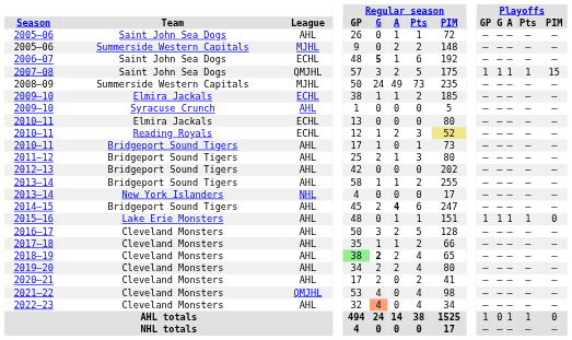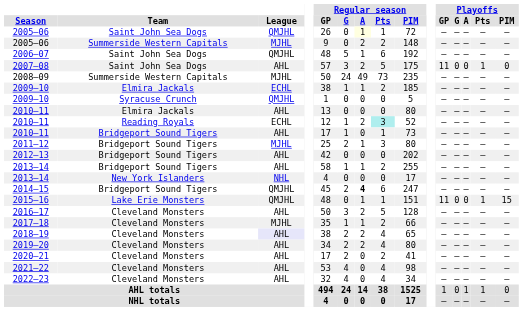 <table border="0" cellpadding="1" cellspacing="0" style="text-align:center; width:60em;">
 <tr bgcolor="#e0e0e0">
 <th colspan="3" bgcolor="#ffffff"> </th>
 <th rowspan="99" bgcolor="#ffffff"> </th>
 <th colspan="5"><a href='#'>Regular season</a></th>
 <th rowspan="99" bgcolor="#ffffff"> </th>
 <th colspan="5"><a href='#'>Playoffs</a></th>
 </tr>
 <tr bgcolor="#e0e0e0">
 <th><a href='#'>Season</a></th>
 <th>Team</th>
 <th>League</th>
 <th>GP</th>
 <th><a href='#'>G</a></th>
 <th><a href='#'>A</a></th>
 <th><a href='#'>Pts</a></th>
 <th><a href='#'>PIM</a></th>
 <th>GP</th>
 <th>G</th>
 <th>A</th>
 <th>Pts</th>
 <th>PIM</th>
 </tr>
 <tr>
 <td><a href='#'>2005–06</a></td>
 <td><a href='#'>Saint John Sea Dogs</a></td>
-<td>AHL</td>
+<td><a href='#'>QMJHL</a></td>
 <td>26</td>
 <td>0</td>
-<td>1</td>
+<td style="background: lightyellow;">1</td>
 <td>1</td>
 <td>72</td>
 <td>—</td>
 <td>—</td>
 <td>—</td>
 <td>—</td>
 <td>—</td>
 </tr>
 <tr bgcolor="#f0f0f0">
 <td>2005–06</td>
 <td><a href='#'>Summerside Western Capitals</a></td>
 <td><a href='#'>MJHL</a></td>
 <td>9</td>
 <td>0</td>
 <td>2</td>
 <td>2</td>
 <td>148</td>
 <td>—</td>
 <td>—</td>
 <td>—</td>
 <td>—</td>
 <td>—</td>
 </tr>
 <tr>
 <td><a href='#'>2006–07</a></td>
 <td>Saint John Sea Dogs</td>
-<td>ECHL</td>
+<td>QMJHL</td>
 <td>48</td>
-<td><strong>5</strong></td>
+<td>5</td>
 <td>1</td>
 <td>6</td>
 <td>192</td>
 <td>—</td>
 <td>—</td>
 <td>—</td>
 <td>—</td>
 <td>—</td>
 </tr>
 <tr bgcolor="#f0f0f0">
 <td><a href='#'>2007–08</a></td>
 <td>Saint John Sea Dogs</td>
-<td>QMJHL</td>
+<td>AHL</td>
 <td>57</td>
 <td>3</td>
 <td>2</td>
 <td>5</td>
 <td>175</td>
+<td>11</td>
+<td>0</td>
+<td>0</td>
 <td>1</td>
-<td>1</td>
-<td>1</td>
-<td>1</td>
-<td>15</td>
+<td>0</td>
 </tr>
 <tr>
 <td>2008–09</td>
 <td>Summerside Western Capitals</td>
 <td>MJHL</td>
 <td>50</td>
 <td>24</td>
 <td>49</td>
 <td>73</td>
 <td>235</td>
 <td>—</td>
 <td>—</td>
 <td>—</td>
 <td>—</td>
 <td>—</td>
 </tr>
 <tr bgcolor="#f0f0f0">
 <td><a href='#'>2009–10</a></td>
 <td><a href='#'>Elmira Jackals</a></td>
 <td><a href='#'>ECHL</a></td>
 <td>38</td>
 <td>1</td>
 <td>1</td>
 <td>2</td>
 <td>185</td>
 <td>—</td>
 <td>—</td>
 <td>—</td>
 <td>—</td>
 <td>—</td>
 </tr>
 <tr>
 <td><a href='#'>2009–10</a></td>
 <td><a href='#'>Syracuse Crunch</a></td>
-<td><a href='#'>AHL</a></td>
+<td><a href='#'>QMJHL</a></td>
 <td>1</td>
 <td>0</td>
 <td>0</td>
 <td>0</td>
 <td>5</td>
 <td>—</td>
 <td>—</td>
 <td>—</td>
 <td>—</td>
 <td>—</td>
 </tr>
 <tr bgcolor="#f0f0f0">
 <td><a href='#'>2010–11</a></td>
 <td>Elmira Jackals</td>
-<td>ECHL</td>
+<td>AHL</td>
 <td>13</td>
 <td>0</td>
 <td>0</td>
 <td>0</td>
 <td>80</td>
 <td>—</td>
 <td>—</td>
 <td>—</td>
 <td>—</td>
 <td>—</td>
 </tr>
 <tr>
 <td><a href='#'>2010–11</a></td>
 <td><a href='#'>Reading Royals</a></td>
 <td>ECHL</td>
 <td>12</td>
 <td>1</td>
 <td>2</td>
-<td>3</td>
-<td style="background: khaki;">52</td>
+<td style="background: paleturquoise;">3</td>
+<td>52</td>
 <td>—</td>
 <td>—</td>
 <td>—</td>
 <td>—</td>
 <td>—</td>
 </tr>
 <tr bgcolor="#f0f0f0">
 <td><a href='#'>2010–11</a></td>
 <td><a href='#'>Bridgeport Sound Tigers</a></td>
 <td>AHL</td>
 <td>17</td>
 <td>1</td>
 <td>0</td>
 <td>1</td>
 <td>73</td>
 <td>—</td>
 <td>—</td>
 <td>—</td>
 <td>—</td>
 <td>—</td>
 </tr>
 <tr>
 <td><a href='#'>2011–12</a></td>
 <td>Bridgeport Sound Tigers</td>
-<td>AHL</td>
+<td><a href='#'>MJHL</a></td>
 <td>25</td>
 <td>2</td>
 <td>1</td>
 <td>3</td>
 <td>80</td>
 <td>—</td>
 <td>—</td>
 <td>—</td>
 <td>—</td>
 <td>—</td>
 </tr>
 <tr bgcolor="#f0f0f0">
 <td><a href='#'>2012–13</a></td>
 <td>Bridgeport Sound Tigers</td>
 <td>AHL</td>
 <td>42</td>
 <td>0</td>
 <td>0</td>
 <td>0</td>
 <td>202</td>
 <td>—</td>
 <td>—</td>
 <td>—</td>
 <td>—</td>
 <td>—</td>
 </tr>
 <tr>
 <td><a href='#'>2013–14</a></td>
 <td>Bridgeport Sound Tigers</td>
 <td>AHL</td>
 <td>58</td>
 <td>1</td>
 <td>1</td>
 <td>2</td>
 <td>255</td>
 <td>—</td>
 <td>—</td>
 <td>—</td>
 <td>—</td>
 <td>—</td>
 </tr>
 <tr bgcolor="#f0f0f0">
 <td><a href='#'>2013–14</a></td>
 <td><a href='#'>New York Islanders</a></td>
 <td><a href='#'>NHL</a></td>
 <td>4</td>
 <td>0</td>
 <td>0</td>
 <td>0</td>
 <td>17</td>
 <td>—</td>
 <td>—</td>
 <td>—</td>
 <td>—</td>
 <td>—</td>
 </tr>
 <tr>
 <td><a href='#'>2014–15</a></td>
 <td>Bridgeport Sound Tigers</td>
-<td>AHL</td>
+<td>QMJHL</td>
 <td>45</td>
 <td>2</td>
 <td><strong>4</strong></td>
 <td>6</td>
 <td>247</td>
 <td>—</td>
 <td>—</td>
 <td>—</td>
 <td>—</td>
 <td>—</td>
 </tr>
 <tr bgcolor="#f0f0f0">
 <td><a href='#'>2015–16</a></td>
 <td><a href='#'>Lake Erie Monsters</a></td>
-<td>AHL</td>
+<td>QMJHL</td>
 <td>48</td>
 <td>0</td>
 <td>1</td>
 <td>1</td>
 <td>151</td>
+<td>11</td>
+<td>0</td>
+<td>0</td>
 <td>1</td>
-<td>1</td>
-<td>1</td>
-<td>1</td>
-<td>0</td>
+<td>15</td>
 </tr>
 <tr>
 <td><a href='#'>2016–17</a></td>
 <td>Cleveland Monsters</td>
 <td>AHL</td>
 <td>50</td>
 <td>3</td>
 <td>2</td>
 <td>5</td>
 <td>128</td>
 <td>—</td>
 <td>—</td>
 <td>—</td>
 <td>—</td>
 <td>—</td>
 </tr>
 <tr bgcolor="#f0f0f0">
 <td><a href='#'>2017–18</a></td>
 <td>Cleveland Monsters</td>
-<td>AHL</td>
+<td>MJHL</td>
 <td>35</td>
 <td>1</td>
 <td>1</td>
 <td>2</td>
 <td>66</td>
 <td>—</td>
 <td>—</td>
 <td>—</td>
 <td>—</td>
 <td>—</td>
 </tr>
 <tr>
 <td><a href='#'>2018–19</a></td>
 <td>Cleveland Monsters</td>
-<td>AHL</td>
-<td style="background: lightgreen;">38</td>
-<td><strong>2</strong></td>
+<td style="background: lavender;">AHL</td>
+<td>38</td>
+<td>2</td>
 <td>2</td>
 <td>4</td>
 <td>65</td>
 <td>—</td>
 <td>—</td>
 <td>—</td>
 <td>—</td>
 <td>—</td>
 </tr>
 <tr bgcolor="#f0f0f0">
 <td><a href='#'>2019–20</a></td>
 <td>Cleveland Monsters</td>
 <td>AHL</td>
 <td>34</td>
 <td>2</td>
 <td>2</td>
 <td>4</td>
 <td>80</td>
 <td>—</td>
 <td>—</td>
 <td>—</td>
 <td>—</td>
 <td>—</td>
 </tr>
 <tr>
 <td><a href='#'>2020–21</a></td>
 <td>Cleveland Monsters</td>
 <td>AHL</td>
 <td>17</td>
 <td>2</td>
 <td>0</td>
 <td>2</td>
 <td>41</td>
 <td>—</td>
 <td>—</td>
 <td>—</td>
 <td>—</td>
 <td>—</td>
 </tr>
 <tr bgcolor="#f0f0f0">
 <td><a href='#'>2021–22</a></td>
 <td>Cleveland Monsters</td>
-<td><a href='#'>QMJHL</a></td>
+<td>AHL</td>
 <td>53</td>
 <td>4</td>
 <td>0</td>
 <td>4</td>
 <td>98</td>
 <td>—</td>
 <td>—</td>
 <td>—</td>
 <td>—</td>
 <td>—</td>
 </tr>
 <tr>
 <td><a href='#'>2022–23</a></td>
 <td>Cleveland Monsters</td>
 <td>AHL</td>
 <td>32</td>
-<td style="background: lightsalmon;">4</td>
+<td>4</td>
 <td>0</td>
 <td>4</td>
 <td>34</td>
 <td>—</td>
 <td>—</td>
 <td>—</td>
 <td>—</td>
 <td>—</td>
 </tr>
 <tr bgcolor="#e0e0e0">
 <th colspan="3">AHL totals</th>
 <th>494</th>
 <th>24</th>
 <th>14</th>
 <th>38</th>
 <th>1525</th>
 <td>1</td>
 <td>0</td>
 <td>1</td>
 <td>1</td>
 <td>0</td>
 </tr>
 <tr bgcolor="#e0e0e0">
 <th colspan="3">NHL totals</th>
 <th>4</th>
 <th>0</th>
 <th>0</th>
 <th>0</th>
 <th>17</th>
 <td>—</td>
 <td>—</td>
 <td>—</td>
 <td>—</td>
 <td>—</td>
 </tr>
 </table>
